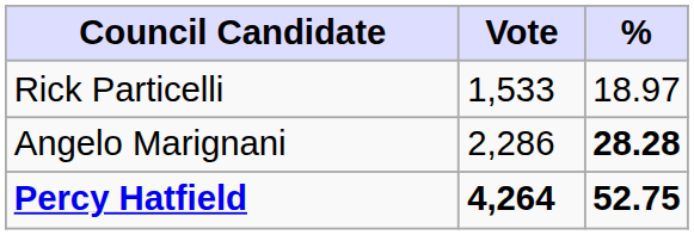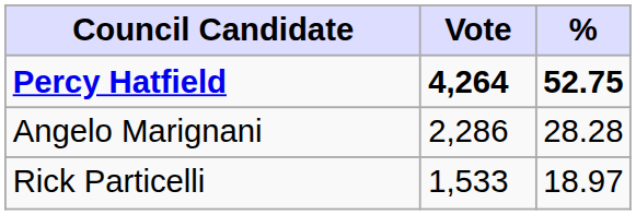 <table class="wikitable sortable">
 <tr>
 <th style="background:#ddf; width:200px;">Council Candidate</th>
 <th style="background:#ddf; width:50px;">Vote</th>
 <th style="background:#ddf; width:30px;">%</th>
 </tr>
 <tr>
+<td><strong><a href='#'>Percy Hatfield</a></strong></td>
+<td><strong>4,264</strong></td>
+<td><strong>52.75</strong></td>
+</tr>
+<tr>
+<td>Angelo Marignani</td>
+<td>2,286</td>
+<td>28.28</td>
+</tr>
+<tr>
 <td>Rick Particelli</td>
 <td>1,533</td>
 <td>18.97</td>
 </tr>
-<tr>
-<td>Angelo Marignani</td>
-<td>2,286</td>
-<td><strong>28.28</strong></td>
-</tr>
-<tr>
-<td><strong><a href='#'>Percy Hatfield</a></strong></td>
-<td><strong>4,264</strong></td>
-<td><strong>52.75</strong></td>
-</tr>
 </table>
